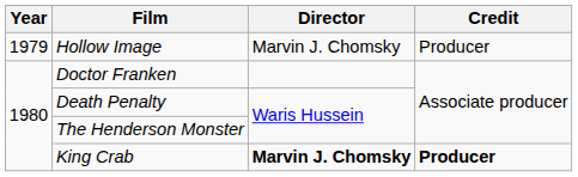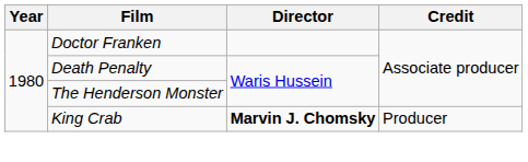 <table class="wikitable">
 <tr>
 <th>Year</th>
 <th>Film</th>
 <th>Director</th>
 <th>Credit</th>
-</tr>
-<tr>
-<td>1979</td>
-<td><em>Hollow Image</em></td>
-<td>Marvin J. Chomsky</td>
-<td>Producer</td>
 </tr>
 <tr>
 <td rowspan=4>1980</td>
 <td><em>Doctor Franken</em></td>
 <td></td>
 <td rowspan=3>Associate producer</td>
 </tr>
 <tr>
 <td><em>Death Penalty</em></td>
 <td rowspan=2><a href='#'>Waris Hussein</a></td>
 </tr>
 <tr>
 <td><em>The Henderson Monster</em></td>
 </tr>
 <tr>
 <td><em>King Crab</em></td>
 <td><strong>Marvin J. Chomsky</strong></td>
-<td><strong>Producer</strong></td>
+<td>Producer</td>
 </tr>
 </table>
